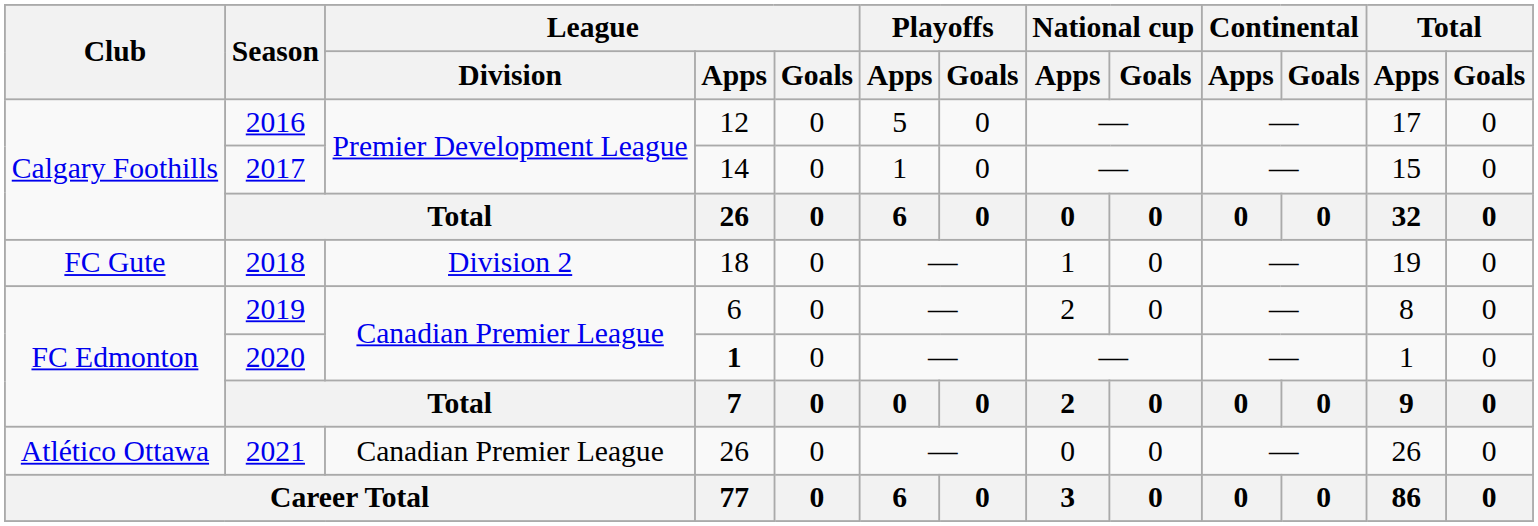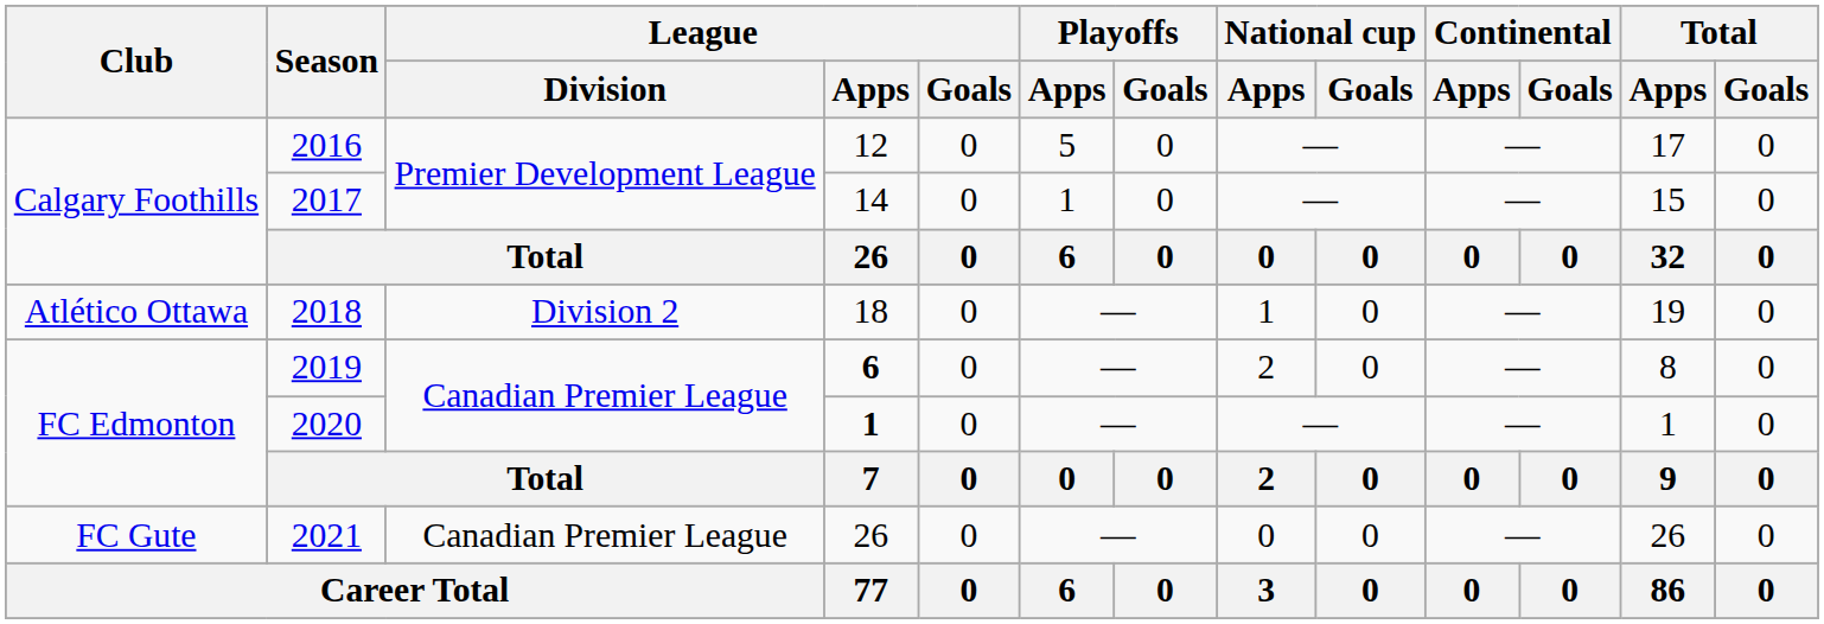 <table class="wikitable" style="text-align:center">
 <tr>
 <th rowspan="2">Club</th>
 <th rowspan="2">Season</th>
 <th colspan="3">League</th>
 <th colspan="2">Playoffs</th>
 <th colspan="2">National cup</th>
 <th colspan="2">Continental</th>
 <th colspan="2">Total</th>
 </tr>
 <tr>
 <th>Division</th>
 <th>Apps</th>
 <th>Goals</th>
 <th>Apps</th>
 <th>Goals</th>
 <th>Apps</th>
 <th>Goals</th>
 <th>Apps</th>
 <th>Goals</th>
 <th>Apps</th>
 <th>Goals</th>
 </tr>
 <tr>
 <td rowspan="3"><a href='#'>Calgary Foothills</a></td>
 <td><a href='#'>2016</a></td>
 <td rowspan="2"><a href='#'>Premier Development League</a></td>
 <td>12</td>
 <td>0</td>
 <td>5</td>
 <td>0</td>
 <td colspan="2">—</td>
 <td colspan="2">—</td>
 <td>17</td>
 <td>0</td>
 </tr>
 <tr>
 <td><a href='#'>2017</a></td>
 <td>14</td>
 <td>0</td>
 <td>1</td>
 <td>0</td>
 <td colspan="2">—</td>
 <td colspan="2">—</td>
 <td>15</td>
 <td>0</td>
 </tr>
 <tr>
 <th colspan="2">Total</th>
 <th>26</th>
 <th>0</th>
 <th>6</th>
 <th>0</th>
 <th>0</th>
 <th>0</th>
 <th>0</th>
 <th>0</th>
 <th>32</th>
 <th>0</th>
 </tr>
 <tr>
-<td><a href='#'>FC Gute</a></td>
+<td><a href='#'>Atlético Ottawa</a></td>
 <td><a href='#'>2018</a></td>
 <td><a href='#'>Division 2</a></td>
 <td>18</td>
 <td>0</td>
 <td colspan="2">—</td>
 <td>1</td>
 <td>0</td>
 <td colspan="2">—</td>
 <td>19</td>
 <td>0</td>
 </tr>
 <tr>
 <td rowspan="3"><a href='#'>FC Edmonton</a></td>
 <td><a href='#'>2019</a></td>
 <td rowspan="2"><a href='#'>Canadian Premier League</a></td>
-<td>6</td>
+<td><strong>6</strong></td>
 <td>0</td>
 <td colspan="2">—</td>
 <td>2</td>
 <td>0</td>
 <td colspan="2">—</td>
 <td>8</td>
 <td>0</td>
 </tr>
 <tr>
 <td><a href='#'>2020</a></td>
 <td><strong>1</strong></td>
 <td>0</td>
 <td colspan="2">—</td>
 <td colspan="2">—</td>
 <td colspan="2">—</td>
 <td>1</td>
 <td>0</td>
 </tr>
 <tr>
 <th colspan="2">Total</th>
 <th>7</th>
 <th>0</th>
 <th>0</th>
 <th>0</th>
 <th>2</th>
 <th>0</th>
 <th>0</th>
 <th>0</th>
 <th>9</th>
 <th>0</th>
 </tr>
 <tr>
-<td><a href='#'>Atlético Ottawa</a></td>
+<td><a href='#'>FC Gute</a></td>
 <td><a href='#'>2021</a></td>
 <td>Canadian Premier League</td>
 <td>26</td>
 <td>0</td>
 <td colspan="2">—</td>
 <td>0</td>
 <td>0</td>
 <td colspan="2">—</td>
 <td>26</td>
 <td>0</td>
 </tr>
 <tr>
 <th colspan="3">Career Total</th>
 <th>77</th>
 <th>0</th>
 <th>6</th>
 <th>0</th>
 <th>3</th>
 <th>0</th>
 <th>0</th>
 <th>0</th>
 <th>86</th>
 <th>0</th>
 </tr>
 </table>
